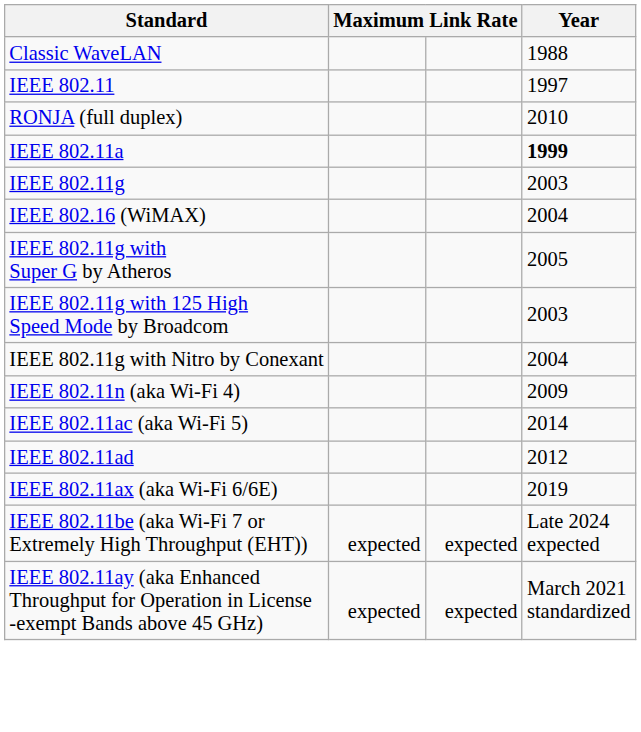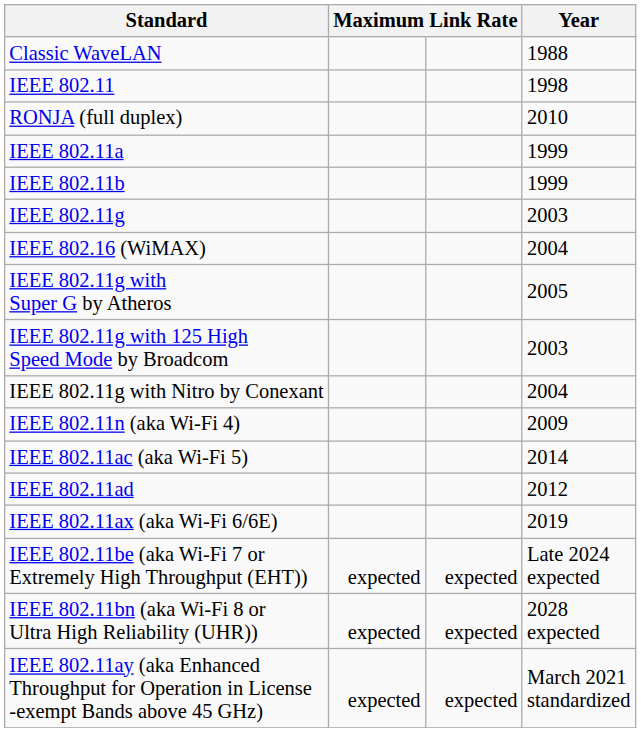 <table class="wikitable sortable">
 <tr>
 <th>Standard</th>
 <th colspan=2>Maximum Link Rate</th>
 <th>Year</th>
 </tr>
 <tr>
 <td><a href='#'>Classic WaveLAN</a></td>
 <td align=right><strong></strong></td>
 <td align=right></td>
 <td>1988</td>
 </tr>
 <tr>
 <td><a href='#'>IEEE 802.11</a></td>
 <td align=right><strong></strong></td>
 <td align=right></td>
-<td>1997</td>
+<td>1998</td>
 </tr>
 <tr>
 <td><a href='#'>RONJA</a> (full duplex)</td>
 <td align=right><strong></strong></td>
 <td align=right></td>
 <td>2010</td>
 </tr>
 <tr>
 <td><a href='#'>IEEE 802.11a</a></td>
 <td align=right><strong></strong></td>
 <td align=right></td>
-<td><strong>1999</strong></td>
+<td>1999</td>
+</tr>
+<tr>
+<td><a href='#'>IEEE 802.11b</a></td>
+<td align=right><strong></strong></td>
+<td align=right></td>
+<td>1999</td>
 </tr>
 <tr>
 <td><a href='#'>IEEE 802.11g</a></td>
 <td align=right><strong></strong></td>
 <td align=right></td>
 <td>2003</td>
 </tr>
 <tr>
 <td><a href='#'>IEEE 802.16</a> (WiMAX)</td>
 <td align=right><strong></strong></td>
 <td align=right></td>
 <td>2004</td>
 </tr>
 <tr>
 <td><a href='#'>IEEE 802.11g with<br>Super G</a> by Atheros</td>
 <td align=right><strong></strong></td>
 <td align=right></td>
 <td>2005</td>
 </tr>
 <tr>
 <td><a href='#'>IEEE 802.11g with 125 High<br>Speed Mode</a> by Broadcom</td>
 <td align=right><strong></strong></td>
 <td align=right></td>
 <td>2003</td>
 </tr>
 <tr>
 <td>IEEE 802.11g with Nitro by Conexant</td>
 <td align=right><strong></strong></td>
 <td align=right></td>
 <td>2004</td>
 </tr>
 <tr>
 <td><a href='#'>IEEE 802.11n</a> (aka Wi-Fi 4)</td>
 <td align=right><strong></strong></td>
 <td align=right></td>
 <td>2009</td>
 </tr>
 <tr>
 <td><a href='#'>IEEE 802.11ac</a> (aka Wi-Fi 5)</td>
 <td align=right><strong></strong></td>
 <td align=right></td>
 <td>2014</td>
 </tr>
 <tr>
 <td><a href='#'>IEEE 802.11ad</a></td>
 <td align=right><strong></strong></td>
 <td align=right></td>
 <td>2012</td>
 </tr>
 <tr>
 <td><a href='#'>IEEE 802.11ax</a> (aka Wi-Fi 6/6E)</td>
 <td align=right><strong></strong></td>
 <td align=right></td>
 <td>2019</td>
 </tr>
 <tr>
 <td><a href='#'>IEEE 802.11be</a> (aka Wi-Fi 7 or<br>Extremely High Throughput (EHT))</td>
 <td align=right><strong></strong><br>expected</td>
 <td align=right><br>expected</td>
 <td>Late 2024<br>expected</td>
 </tr>
 <tr>
+<td><a href='#'>IEEE 802.11bn</a> (aka Wi-Fi 8 or<br>Ultra High Reliability (UHR))</td>
+<td align=right><strong></strong><br>expected</td>
+<td align=right><br>expected</td>
+<td>2028<br>expected</td>
+</tr>
+<tr>
 <td><a href='#'>IEEE 802.11ay</a> (aka Enhanced<br>Throughput for Operation in License<br>-exempt Bands above 45 GHz)</td>
 <td align=right><strong></strong><br>expected</td>
 <td align=right><br>expected</td>
 <td>March 2021<br>standardized</td>
 </tr>
 </table>
